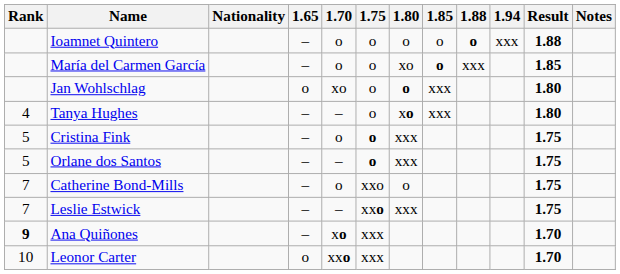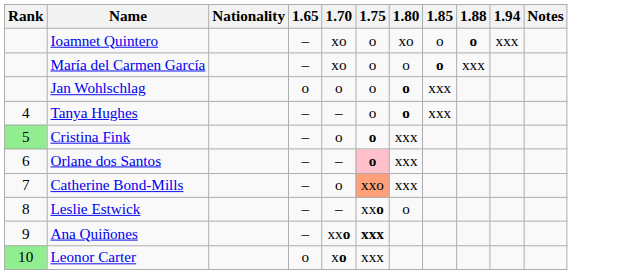 <table class="wikitable sortable" style="text-align:center">
 <tr>
 <th>Rank</th>
 <th>Name</th>
 <th>Nationality</th>
 <th>1.65</th>
 <th>1.70</th>
 <th>1.75</th>
 <th>1.80</th>
 <th>1.85</th>
 <th>1.88</th>
 <th>1.94</th>
-<th>Result</th>
 <th>Notes</th>
 </tr>
 <tr>
 <td></td>
 <td align=left><a href='#'>Ioamnet Quintero</a></td>
 <td align=left></td>
 <td>–</td>
+<td>xo</td>
 <td>o</td>
-<td>o</td>
-<td>o</td>
+<td>xo</td>
 <td>o</td>
 <td><strong>o</strong></td>
 <td>xxx</td>
-<td><strong>1.88</strong></td>
 <td></td>
 </tr>
 <tr>
 <td></td>
 <td align=left><a href='#'>María del Carmen García</a></td>
 <td align=left></td>
 <td>–</td>
+<td>xo</td>
 <td>o</td>
 <td>o</td>
-<td>xo</td>
 <td><strong>o</strong></td>
 <td>xxx</td>
 <td></td>
-<td><strong>1.85</strong></td>
 <td></td>
 </tr>
 <tr>
 <td></td>
 <td align=left><a href='#'>Jan Wohlschlag</a></td>
 <td align=left></td>
 <td>o</td>
-<td>xo</td>
+<td>o</td>
 <td>o</td>
 <td><strong>o</strong></td>
 <td>xxx</td>
 <td></td>
 <td></td>
-<td><strong>1.80</strong></td>
 <td></td>
 </tr>
 <tr>
 <td>4</td>
 <td align=left><a href='#'>Tanya Hughes</a></td>
 <td align=left></td>
 <td>–</td>
 <td>–</td>
 <td>o</td>
-<td>x<strong>o</strong></td>
+<td><strong>o</strong></td>
 <td>xxx</td>
 <td></td>
 <td></td>
-<td><strong>1.80</strong></td>
 <td></td>
 </tr>
 <tr>
-<td>5</td>
+<td style="background: lightgreen;">5</td>
 <td align=left><a href='#'>Cristina Fink</a></td>
 <td align=left></td>
 <td>–</td>
 <td>o</td>
 <td><strong>o</strong></td>
 <td>xxx</td>
 <td></td>
 <td></td>
 <td></td>
-<td><strong>1.75</strong></td>
 <td></td>
 </tr>
 <tr>
-<td>5</td>
+<td>6</td>
 <td align=left><a href='#'>Orlane dos Santos</a></td>
 <td align=left></td>
 <td>–</td>
 <td>–</td>
-<td><strong>o</strong></td>
+<td style="background: pink;"><strong>o</strong></td>
 <td>xxx</td>
 <td></td>
 <td></td>
 <td></td>
-<td><strong>1.75</strong></td>
 <td></td>
 </tr>
 <tr>
 <td>7</td>
 <td align=left><a href='#'>Catherine Bond-Mills</a></td>
 <td align=left></td>
 <td>–</td>
 <td>o</td>
-<td>xxo</td>
-<td>o</td>
+<td style="background: lightsalmon;">xxo</td>
+<td>xxx</td>
 <td></td>
 <td></td>
 <td></td>
-<td><strong>1.75</strong></td>
 <td></td>
 </tr>
 <tr>
-<td>7</td>
+<td>8</td>
 <td align=left><a href='#'>Leslie Estwick</a></td>
 <td align=left></td>
 <td>–</td>
 <td>–</td>
 <td>xx<strong>o</strong></td>
-<td>xxx</td>
+<td>o</td>
 <td></td>
 <td></td>
 <td></td>
-<td><strong>1.75</strong></td>
 <td></td>
 </tr>
 <tr>
-<td><strong>9</strong></td>
+<td>9</td>
 <td align=left><a href='#'>Ana Quiñones</a></td>
 <td align=left></td>
 <td>–</td>
+<td>xx<strong>o</strong></td>
+<td><strong>xxx</strong></td>
+<td></td>
+<td></td>
+<td></td>
+<td></td>
+<td></td>
+</tr>
+<tr>
+<td style="background: lightgreen;">10</td>
+<td align=left><a href='#'>Leonor Carter</a></td>
+<td align=left></td>
+<td>o</td>
 <td>x<strong>o</strong></td>
 <td>xxx</td>
 <td></td>
 <td></td>
 <td></td>
 <td></td>
-<td><strong>1.70</strong></td>
-<td></td>
-</tr>
-<tr>
-<td>10</td>
-<td align=left><a href='#'>Leonor Carter</a></td>
-<td align=left></td>
-<td>o</td>
-<td>xx<strong>o</strong></td>
-<td>xxx</td>
-<td></td>
-<td></td>
-<td></td>
-<td></td>
-<td><strong>1.70</strong></td>
 <td></td>
 </tr>
 </table>
